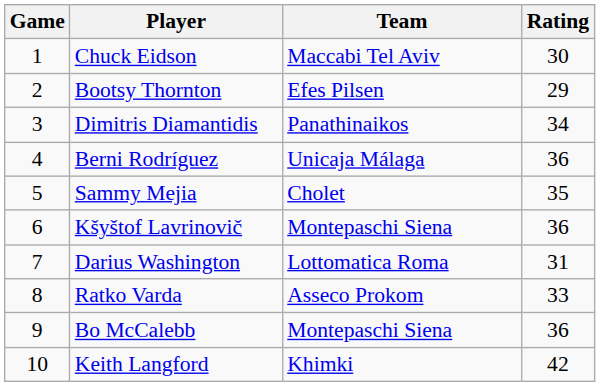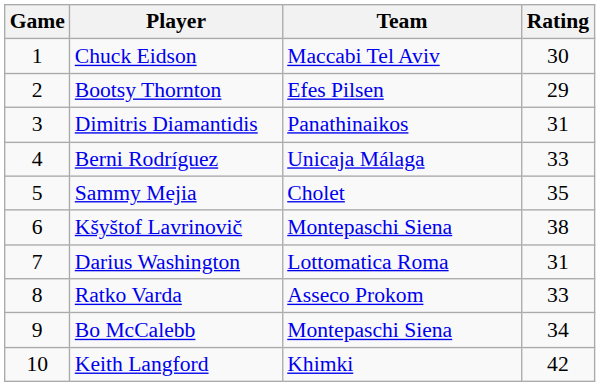 <table class="wikitable sortable" style="text-align: center;">
 <tr>
 <th align="center">Game</th>
 <th align="center" width=150>Player</th>
 <th align="center" width=170>Team</th>
 <th align="center">Rating</th>
 </tr>
 <tr>
 <td>1</td>
 <td align="left"> <a href='#'>Chuck Eidson</a></td>
 <td align="left"> <a href='#'>Maccabi Tel Aviv</a></td>
 <td>30</td>
 </tr>
 <tr>
 <td>2</td>
 <td align="left"> <a href='#'>Bootsy Thornton</a></td>
 <td align="left"> <a href='#'>Efes Pilsen</a></td>
 <td>29</td>
 </tr>
 <tr>
 <td>3</td>
 <td align="left"> <a href='#'>Dimitris Diamantidis</a></td>
 <td align="left"> <a href='#'>Panathinaikos</a></td>
-<td>34</td>
+<td>31</td>
 </tr>
 <tr>
 <td>4</td>
 <td align="left"> <a href='#'>Berni Rodríguez</a></td>
 <td align="left"> <a href='#'>Unicaja Málaga</a></td>
-<td>36</td>
+<td>33</td>
 </tr>
 <tr>
 <td>5</td>
 <td align="left"> <a href='#'>Sammy Mejia</a></td>
 <td align="left"> <a href='#'>Cholet</a></td>
 <td>35</td>
 </tr>
 <tr>
 <td>6</td>
 <td align="left"> <a href='#'>Kšyštof Lavrinovič</a></td>
 <td align="left"> <a href='#'>Montepaschi Siena</a></td>
-<td>36</td>
+<td>38</td>
 </tr>
 <tr>
 <td>7</td>
 <td align="left"> <a href='#'>Darius Washington</a></td>
 <td align="left"> <a href='#'>Lottomatica Roma</a></td>
 <td>31</td>
 </tr>
 <tr>
 <td>8</td>
 <td align="left"> <a href='#'>Ratko Varda</a></td>
 <td align="left"> <a href='#'>Asseco Prokom</a></td>
 <td>33</td>
 </tr>
 <tr>
 <td>9</td>
 <td align=left> <a href='#'>Bo McCalebb</a></td>
 <td align=left> <a href='#'>Montepaschi Siena</a></td>
-<td>36</td>
+<td>34</td>
 </tr>
 <tr>
 <td>10</td>
 <td align=left> <a href='#'>Keith Langford</a></td>
 <td align=left> <a href='#'>Khimki</a></td>
 <td>42</td>
 </tr>
 </table>
